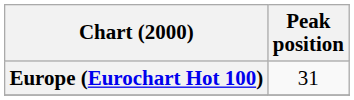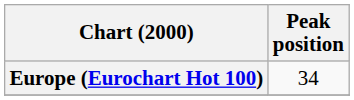 <table class="wikitable sortable plainrowheaders" style="text-align:center">
 <tr>
 <th>Chart (2000)</th>
 <th>Peak<br>position</th>
 </tr>
 <tr>
 <th scope="row">Europe (<a href='#'>Eurochart Hot 100</a>)</th>
-<td>31</td>
+<td>34</td>
 </tr>
 <tr>
 </tr>
 <tr>
 </tr>
 <tr>
 </tr>
 <tr>
 </tr>
 <tr>
 </tr>
 </table>
